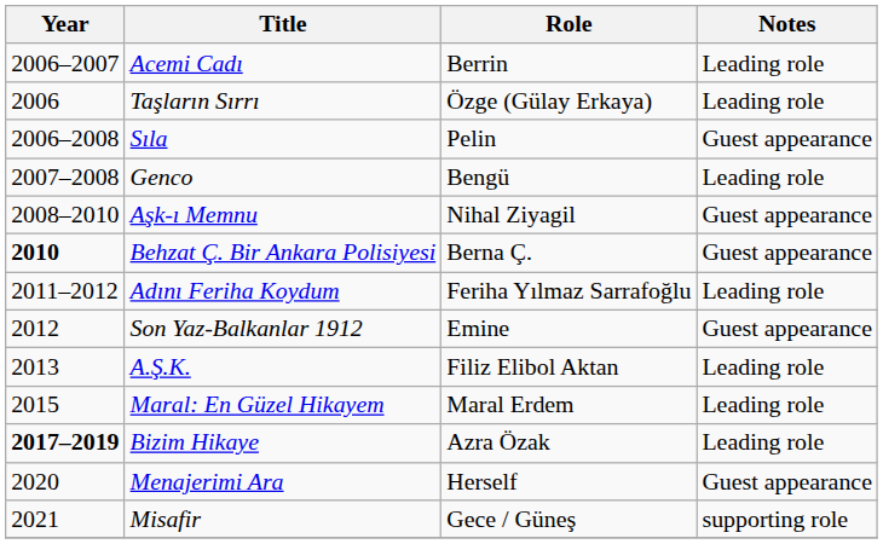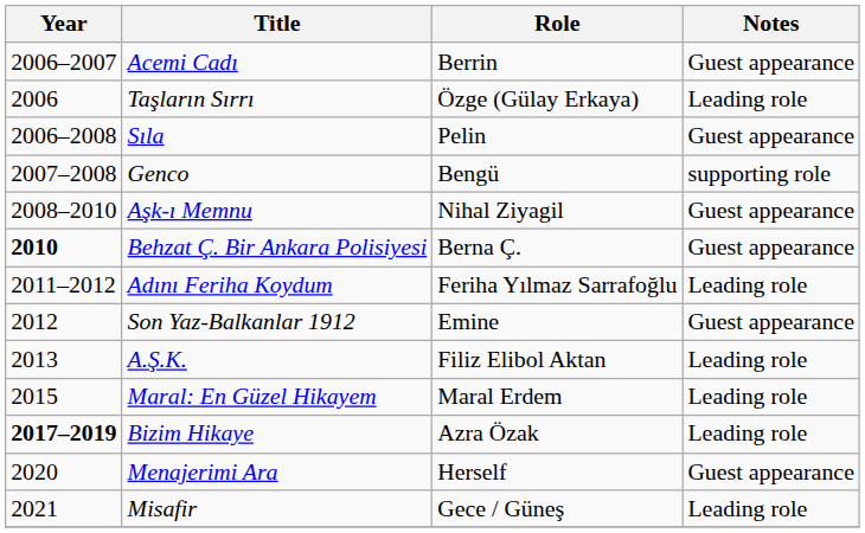 <table class="wikitable sortable">
 <tr>
 <th>Year</th>
 <th>Title</th>
 <th>Role</th>
 <th>Notes</th>
 </tr>
 <tr>
 <td>2006–2007</td>
 <td><em><a href='#'>Acemi Cadı</a></em></td>
 <td>Berrin</td>
-<td>Leading role</td>
+<td>Guest appearance</td>
 </tr>
 <tr>
 <td>2006</td>
 <td><em>Taşların Sırrı</em></td>
 <td>Özge (Gülay Erkaya)</td>
 <td>Leading role</td>
 </tr>
 <tr>
 <td>2006–2008</td>
 <td><em><a href='#'>Sıla</a></em></td>
 <td>Pelin</td>
 <td>Guest appearance</td>
 </tr>
 <tr>
 <td>2007–2008</td>
 <td><em>Genco</em></td>
 <td>Bengü</td>
-<td>Leading role</td>
+<td>supporting role</td>
 </tr>
 <tr>
 <td>2008–2010</td>
 <td><em><a href='#'>Aşk-ı Memnu</a></em></td>
 <td>Nihal Ziyagil</td>
 <td>Guest appearance</td>
 </tr>
 <tr>
 <td><strong>2010</strong></td>
 <td><em><a href='#'>Behzat Ç. Bir Ankara Polisiyesi</a></em></td>
 <td>Berna Ç.</td>
 <td>Guest appearance</td>
 </tr>
 <tr>
 <td>2011–2012</td>
 <td><em><a href='#'>Adını Feriha Koydum</a></em></td>
 <td>Feriha Yılmaz Sarrafoğlu</td>
 <td>Leading role</td>
 </tr>
 <tr>
 <td>2012</td>
 <td><em>Son Yaz-Balkanlar 1912</em></td>
 <td>Emine</td>
 <td>Guest appearance</td>
 </tr>
 <tr>
 <td>2013</td>
 <td><em><a href='#'>A.Ş.K.</a></em></td>
 <td>Filiz Elibol Aktan</td>
 <td>Leading role</td>
 </tr>
 <tr>
 <td>2015</td>
 <td><em><a href='#'>Maral: En Güzel Hikayem</a></em></td>
 <td>Maral Erdem</td>
 <td>Leading role</td>
 </tr>
 <tr>
 <td><strong>2017–2019</strong></td>
 <td><em><a href='#'>Bizim Hikaye</a></em></td>
 <td>Azra Özak</td>
 <td>Leading role</td>
 </tr>
 <tr>
 <td>2020</td>
 <td><em><a href='#'>Menajerimi Ara</a></em></td>
 <td>Herself</td>
 <td>Guest appearance</td>
 </tr>
 <tr>
 <td>2021</td>
 <td><em>Misafir</em></td>
 <td>Gece / Güneş</td>
-<td>supporting role</td>
+<td>Leading role</td>
 </tr>
 <tr>
 </tr>
 </table>
